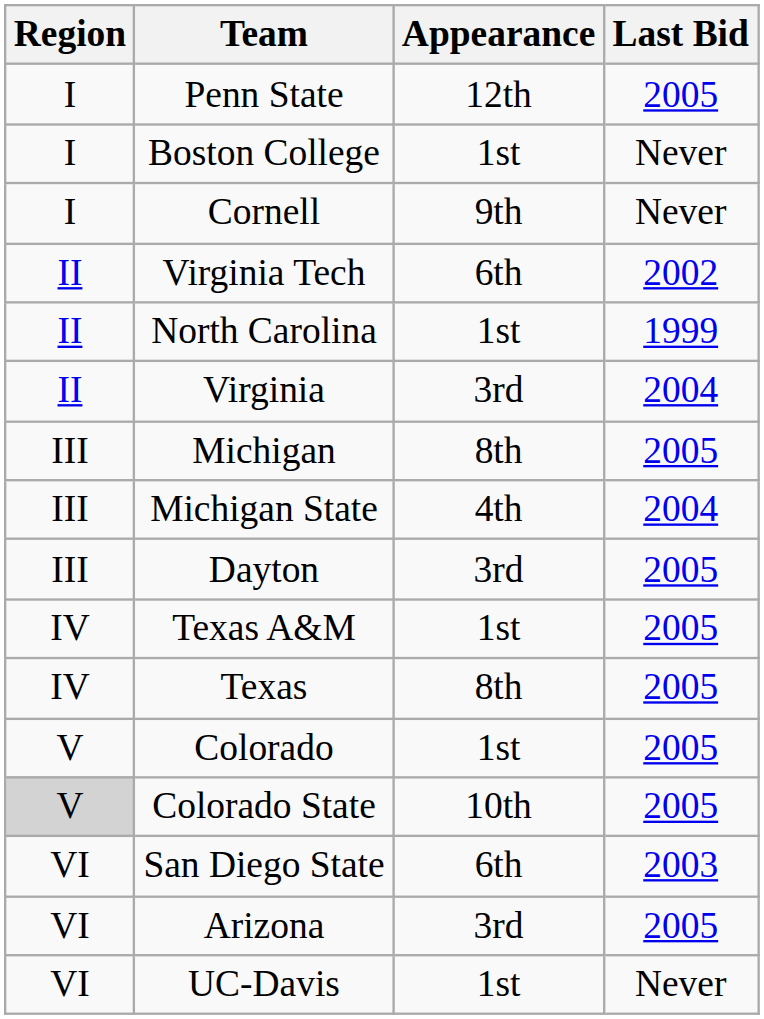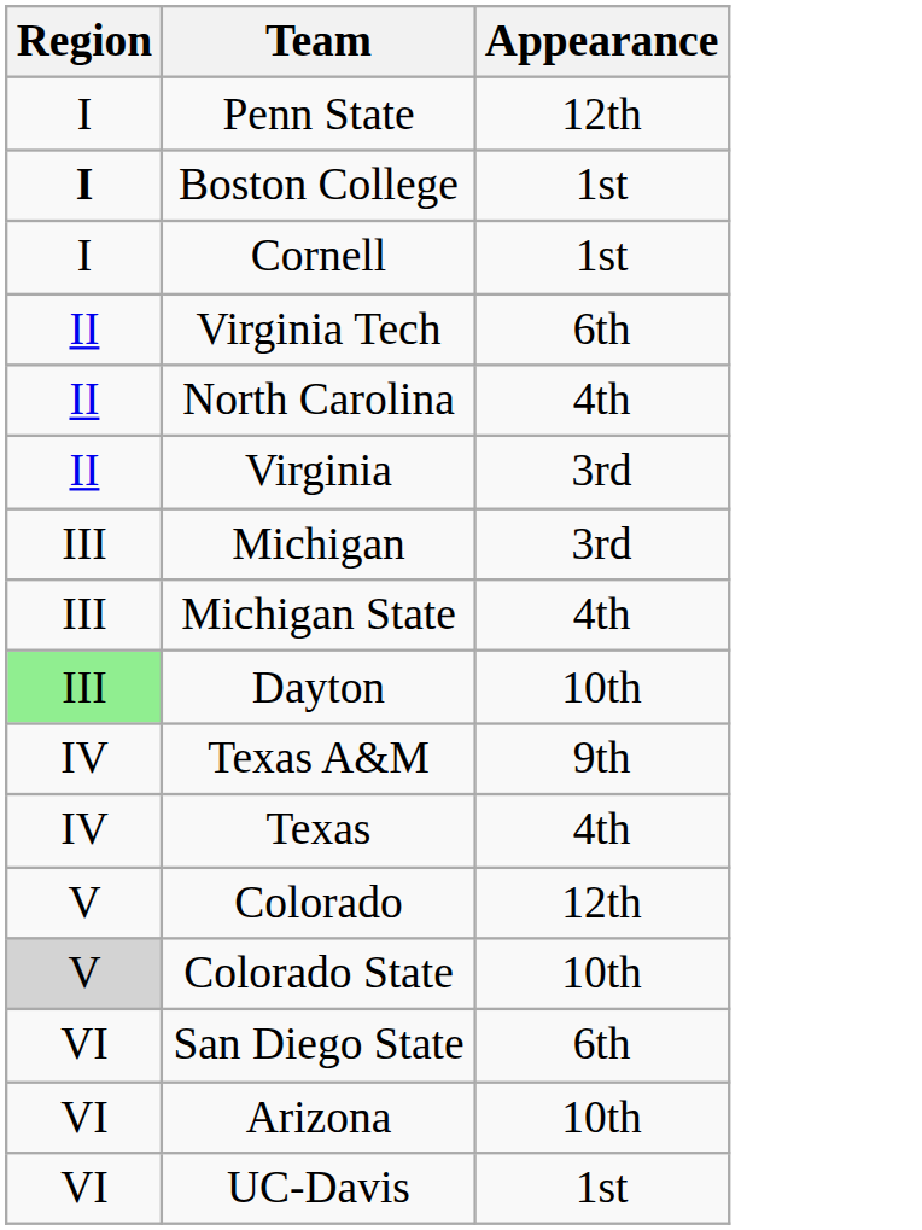 <table class="wikitable sortable" style="text-align:center">
 <tr>
 <th>Region</th>
 <th>Team</th>
 <th>Appearance</th>
-<th>Last Bid</th>
 </tr>
 <tr>
 <td>I</td>
 <td>Penn State</td>
 <td>12th</td>
-<td><a href='#'>2005</a></td>
 </tr>
 <tr>
-<td>I</td>
+<td><strong>I</strong></td>
 <td>Boston College</td>
 <td>1st</td>
-<td>Never</td>
 </tr>
 <tr>
 <td>I</td>
 <td>Cornell</td>
-<td>9th</td>
-<td>Never</td>
+<td>1st</td>
 </tr>
 <tr>
 <td><a href='#'>II</a></td>
 <td>Virginia Tech</td>
 <td>6th</td>
-<td><a href='#'>2002</a></td>
 </tr>
 <tr>
 <td><a href='#'>II</a></td>
 <td>North Carolina</td>
-<td>1st</td>
-<td><a href='#'>1999</a></td>
+<td>4th</td>
 </tr>
 <tr>
 <td><a href='#'>II</a></td>
 <td>Virginia</td>
 <td>3rd</td>
-<td><a href='#'>2004</a></td>
 </tr>
 <tr>
 <td>III</td>
 <td>Michigan</td>
-<td>8th</td>
-<td><a href='#'>2005</a></td>
+<td>3rd</td>
 </tr>
 <tr>
 <td>III</td>
 <td>Michigan State</td>
 <td>4th</td>
-<td><a href='#'>2004</a></td>
 </tr>
 <tr>
-<td>III</td>
+<td style="background: lightgreen;">III</td>
 <td>Dayton</td>
-<td>3rd</td>
-<td><a href='#'>2005</a></td>
+<td>10th</td>
 </tr>
 <tr>
 <td>IV</td>
 <td>Texas A&M</td>
-<td>1st</td>
-<td><a href='#'>2005</a></td>
+<td>9th</td>
 </tr>
 <tr>
 <td>IV</td>
 <td>Texas</td>
-<td>8th</td>
-<td><a href='#'>2005</a></td>
+<td>4th</td>
 </tr>
 <tr>
 <td>V</td>
 <td>Colorado</td>
-<td>1st</td>
-<td><a href='#'>2005</a></td>
+<td>12th</td>
 </tr>
 <tr>
 <td style="background: lightgrey;">V</td>
 <td>Colorado State</td>
 <td>10th</td>
-<td><a href='#'>2005</a></td>
 </tr>
 <tr>
 <td>VI</td>
 <td>San Diego State</td>
 <td>6th</td>
-<td><a href='#'>2003</a></td>
 </tr>
 <tr>
 <td>VI</td>
 <td>Arizona</td>
-<td>3rd</td>
-<td><a href='#'>2005</a></td>
+<td>10th</td>
 </tr>
 <tr>
 <td>VI</td>
 <td>UC-Davis</td>
 <td>1st</td>
-<td>Never</td>
 </tr>
 </table>
